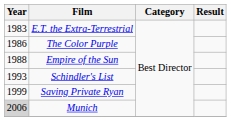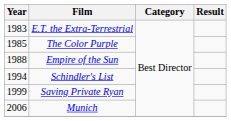 <table class="wikitable">
 <tr>
 <th>Year</th>
 <th>Film</th>
 <th>Category</th>
 <th>Result</th>
 </tr>
 <tr>
 <td style="text-align:center;">1983</td>
 <td style="text-align:center;"><em><a href='#'>E.T. the Extra-Terrestrial</a></em></td>
 <td style="text-align:center;"  rowspan="6">Best Director</td>
 <td></td>
 </tr>
 <tr>
-<td style="text-align:center;">1986</td>
+<td style="text-align:center;">1985</td>
 <td style="text-align:center;"><a href='#'><em>The Color Purple</em></a></td>
 <td></td>
 </tr>
 <tr>
 <td style="text-align:center;">1988</td>
 <td style="text-align:center;"><a href='#'><em>Empire of the Sun</em></a></td>
 <td></td>
 </tr>
 <tr>
-<td style="text-align:center;">1993</td>
+<td style="text-align:center;">1994</td>
 <td style="text-align:center;"><em><a href='#'>Schindler's List</a></em></td>
 <td></td>
 </tr>
 <tr>
 <td style="text-align:center;">1999</td>
 <td style="text-align:center;"><em><a href='#'>Saving Private Ryan</a></em></td>
 <td></td>
 </tr>
 <tr>
-<td style="background: lightgrey; text-align:center;">2006</td>
+<td style="text-align:center;">2006</td>
 <td style="text-align:center;"><a href='#'><em>Munich</em></a></td>
 <td></td>
 </tr>
 <tr>
 </tr>
 </table>
